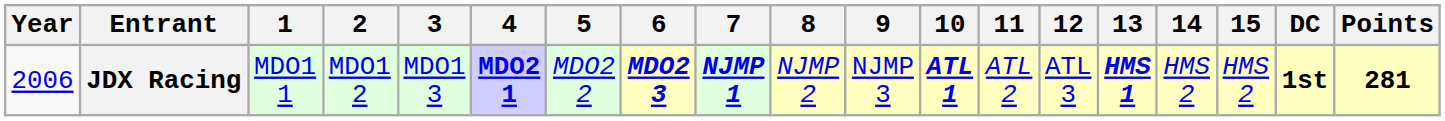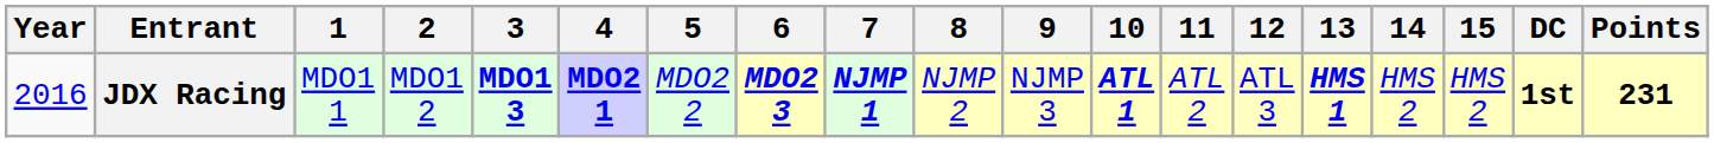 <table class="wikitable" style="text-align:center; font-size:85%">
 <tr>
 <th>Year</th>
 <th>Entrant</th>
 <th>1</th>
 <th>2</th>
 <th>3</th>
 <th>4</th>
 <th>5</th>
 <th>6</th>
 <th>7</th>
 <th>8</th>
 <th>9</th>
 <th>10</th>
 <th>11</th>
 <th>12</th>
 <th>13</th>
 <th>14</th>
 <th>15</th>
 <th>DC</th>
 <th>Points</th>
 </tr>
 <tr>
-<td><a href='#'>2006</a></td>
+<td><a href='#'>2016</a></td>
 <th nowrap>JDX Racing</th>
 <td style="background:#DFFFDF;"><a href='#'>MDO1<br>1</a><br></td>
 <td style="background:#DFFFDF;"><a href='#'>MDO1<br>2</a><br></td>
-<td style="background:#DFFFDF;"><a href='#'>MDO1<br>3</a><br></td>
+<td style="background:#DFFFDF;"><strong><a href='#'>MDO1<br>3</a><br></strong></td>
 <td style="background:#CFCFFF;"><strong><a href='#'>MDO2<br>1</a></strong><br></td>
 <td style="background:#DFFFDF;"><em><a href='#'>MDO2<br>2</a></em><br></td>
 <td style="background:#FFFFBF;"><strong><em><a href='#'>MDO2<br>3</a></em><br></strong></td>
 <td style="background:#DFFFDF;"><strong><em><a href='#'>NJMP<br>1</a></em></strong><br></td>
 <td style="background:#FFFFBF;"><em><a href='#'>NJMP<br>2</a></em><br></td>
 <td style="background:#FFFFBF;"><a href='#'>NJMP<br>3</a><br></td>
 <td style="background:#FFFFBF;"><strong><em><a href='#'>ATL<br>1</a></em></strong><br></td>
 <td style="background:#FFFFBF;"><em><a href='#'>ATL<br>2</a></em><br></td>
 <td style="background:#FFFFBF;"><a href='#'>ATL<br>3</a><br></td>
 <td style="background:#FFFFBF;"><strong><em><a href='#'>HMS<br>1</a></em></strong><br></td>
 <td style="background:#FFFFBF;"><em><a href='#'>HMS<br>2</a></em><br></td>
 <td style="background:#FFFFBF;"><em><a href='#'>HMS<br>2</a></em><br></td>
 <th style="background:#FFFFBF;">1st</th>
-<th style="background:#FFFFBF;">281</th>
+<th style="background:#FFFFBF;">231</th>
 </tr>
 </table>
